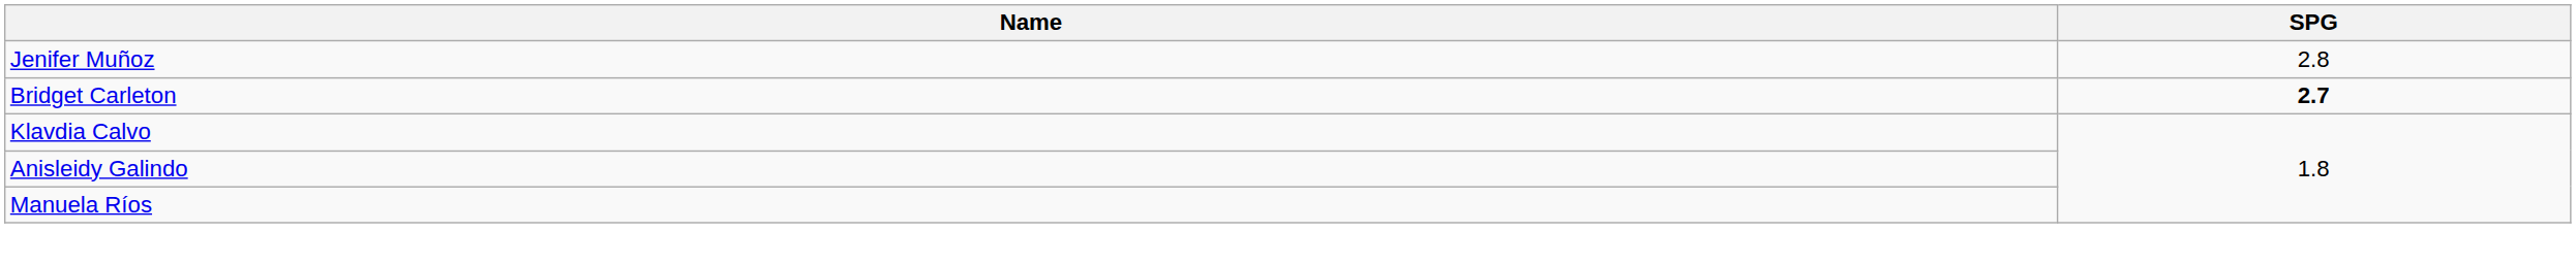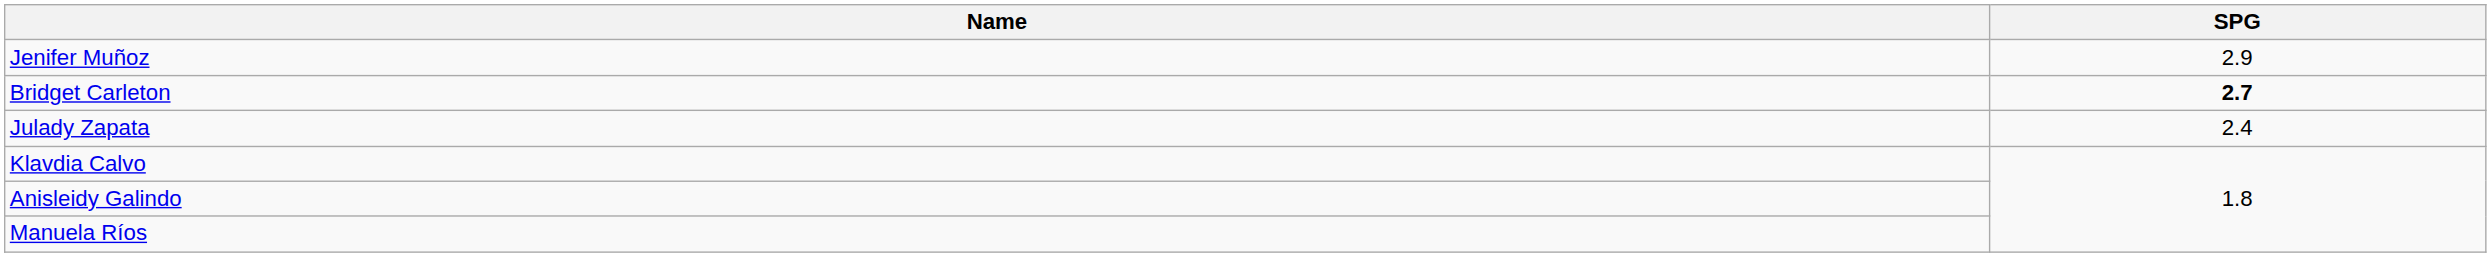 <table class=wikitable width="90%">
 <tr>
 <th width="80%">Name</th>
 <th width="20%">SPG</th>
 </tr>
 <tr>
 <td> <a href='#'>Jenifer Muñoz</a></td>
-<td align=center>2.8</td>
+<td align=center>2.9</td>
 </tr>
 <tr>
 <td> <a href='#'>Bridget Carleton</a></td>
 <td align=center><strong>2.7</strong></td>
+</tr>
+<tr>
+<td> <a href='#'>Julady Zapata</a></td>
+<td align=center>2.4</td>
 </tr>
 <tr>
 <td> <a href='#'>Klavdia Calvo</a></td>
 <td align=center rowspan=3>1.8</td>
 </tr>
 <tr>
 <td> <a href='#'>Anisleidy Galindo</a></td>
 </tr>
 <tr>
 <td> <a href='#'>Manuela Ríos</a></td>
 </tr>
 </table>
